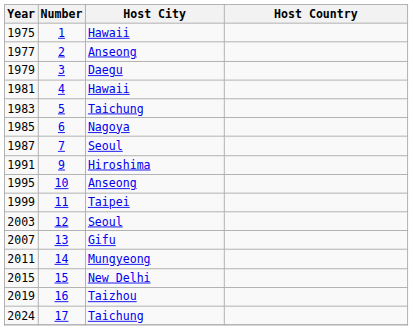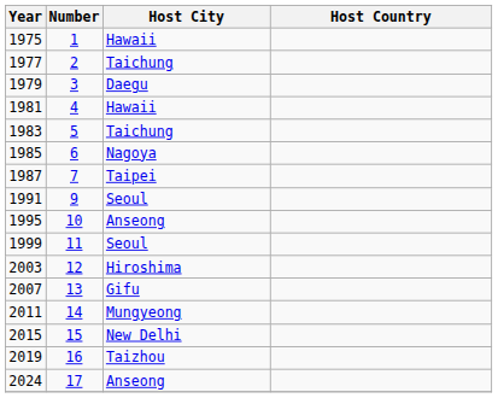 <table class="wikitable" style="font-size:100%">
 <tr>
 <th width=30>Year</th>
 <th width=30>Number</th>
 <th width=150>Host City</th>
 <th width=200>Host Country</th>
 </tr>
 <tr>
 <td align=center>1975</td>
 <td align=center><a href='#'>1</a></td>
 <td><a href='#'>Hawaii</a></td>
 <td></td>
 </tr>
 <tr>
 <td align=center>1977</td>
 <td align=center><a href='#'>2</a></td>
-<td><a href='#'>Anseong</a></td>
+<td><a href='#'>Taichung</a></td>
 <td></td>
 </tr>
 <tr>
 <td align=center>1979</td>
 <td align=center><a href='#'>3</a></td>
 <td><a href='#'>Daegu</a></td>
 <td></td>
 </tr>
 <tr>
 <td align=center>1981</td>
 <td align=center><a href='#'>4</a></td>
 <td><a href='#'>Hawaii</a></td>
 <td></td>
 </tr>
 <tr>
 <td align=center>1983</td>
 <td align=center><a href='#'>5</a></td>
 <td><a href='#'>Taichung</a></td>
 <td></td>
 </tr>
 <tr>
 <td align=center>1985</td>
 <td align=center><a href='#'>6</a></td>
 <td><a href='#'>Nagoya</a></td>
 <td></td>
 </tr>
 <tr>
 <td align=center>1987</td>
 <td align=center><a href='#'>7</a></td>
-<td><a href='#'>Seoul</a></td>
+<td><a href='#'>Taipei</a></td>
 <td></td>
 </tr>
 <tr>
 <td align=center>1991</td>
 <td align=center><a href='#'>9</a></td>
-<td><a href='#'>Hiroshima</a></td>
+<td><a href='#'>Seoul</a></td>
 <td></td>
 </tr>
 <tr>
 <td align=center>1995</td>
 <td align=center><a href='#'>10</a></td>
 <td><a href='#'>Anseong</a></td>
 <td></td>
 </tr>
 <tr>
 <td align=center>1999</td>
 <td align=center><a href='#'>11</a></td>
-<td><a href='#'>Taipei</a></td>
+<td><a href='#'>Seoul</a></td>
 <td></td>
 </tr>
 <tr>
 <td align=center>2003</td>
 <td align=center><a href='#'>12</a></td>
-<td><a href='#'>Seoul</a></td>
+<td><a href='#'>Hiroshima</a></td>
 <td></td>
 </tr>
 <tr>
 <td align=center>2007</td>
 <td align=center><a href='#'>13</a></td>
 <td><a href='#'>Gifu</a></td>
 <td></td>
 </tr>
 <tr>
 <td align=center>2011</td>
 <td align=center><a href='#'>14</a></td>
 <td><a href='#'>Mungyeong</a></td>
 <td></td>
 </tr>
 <tr>
 <td align=center>2015</td>
 <td align=center><a href='#'>15</a></td>
 <td><a href='#'>New Delhi</a></td>
 <td></td>
 </tr>
 <tr>
 <td align=center>2019</td>
 <td align=center><a href='#'>16</a></td>
 <td><a href='#'>Taizhou</a></td>
 <td></td>
 </tr>
 <tr>
 <td align=center>2024</td>
 <td align=center><a href='#'>17</a></td>
-<td><a href='#'>Taichung</a></td>
+<td><a href='#'>Anseong</a></td>
 <td></td>
 </tr>
 <tr>
 </tr>
 </table>
